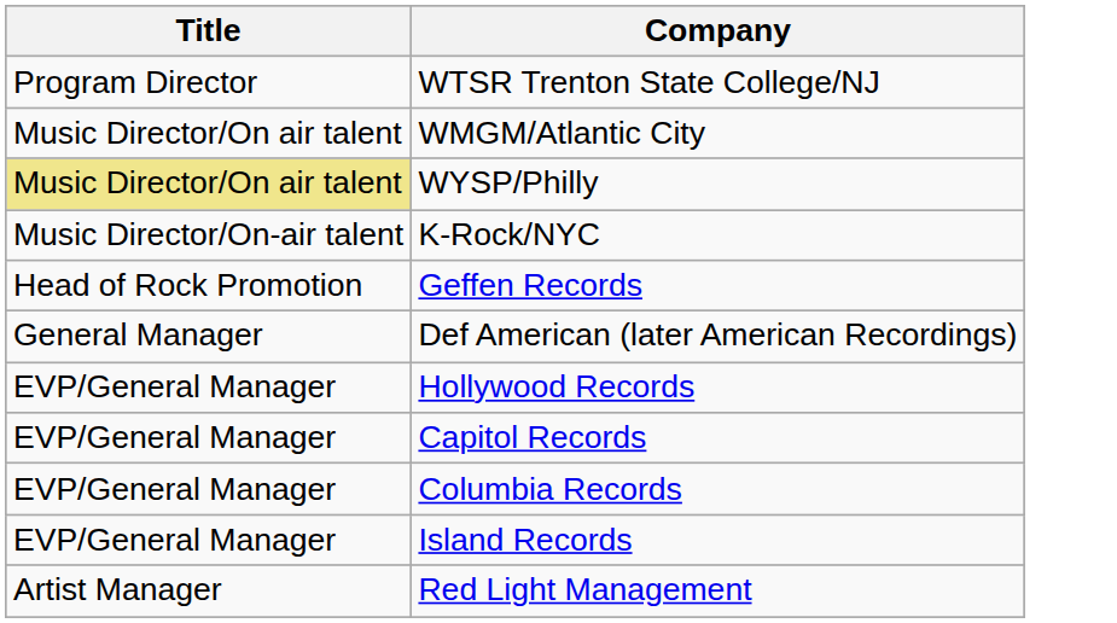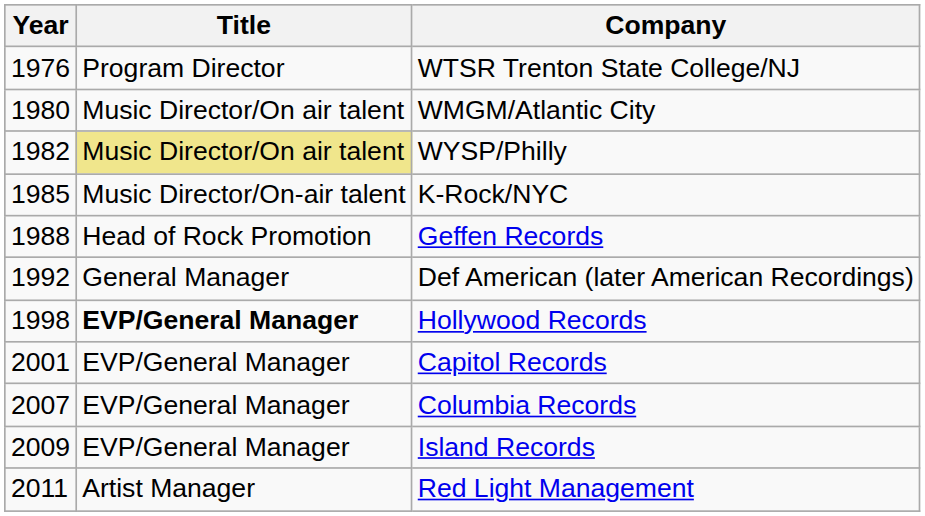 <table class="wikitable">
 <tr>
+<th>Year</th>
 <th>Title</th>
 <th>Company</th>
 </tr>
 <tr>
+<td>1976</td>
 <td>Program Director</td>
 <td>WTSR Trenton State College/NJ</td>
 </tr>
 <tr>
+<td>1980</td>
 <td>Music Director/On air talent</td>
 <td>WMGM/Atlantic City</td>
 </tr>
 <tr>
+<td>1982</td>
 <td style="background: khaki;">Music Director/On air talent</td>
 <td>WYSP/Philly</td>
 </tr>
 <tr>
+<td>1985</td>
 <td>Music Director/On-air talent</td>
 <td>K-Rock/NYC</td>
 </tr>
 <tr>
+<td>1988</td>
 <td>Head of Rock Promotion</td>
 <td><a href='#'>Geffen Records</a></td>
 </tr>
 <tr>
+<td>1992</td>
 <td>General Manager</td>
 <td>Def American (later American Recordings)</td>
 </tr>
 <tr>
-<td>EVP/General Manager</td>
+<td>1998</td>
+<td><strong>EVP/General Manager</strong></td>
 <td><a href='#'>Hollywood Records</a></td>
 </tr>
 <tr>
+<td>2001</td>
 <td>EVP/General Manager</td>
 <td><a href='#'>Capitol Records</a></td>
 </tr>
 <tr>
+<td>2007</td>
 <td>EVP/General Manager</td>
 <td><a href='#'>Columbia Records</a></td>
 </tr>
 <tr>
+<td>2009</td>
 <td>EVP/General Manager</td>
 <td><a href='#'>Island Records</a></td>
 </tr>
 <tr>
+<td>2011</td>
 <td>Artist Manager</td>
 <td><a href='#'>Red Light Management</a></td>
 </tr>
 </table>
